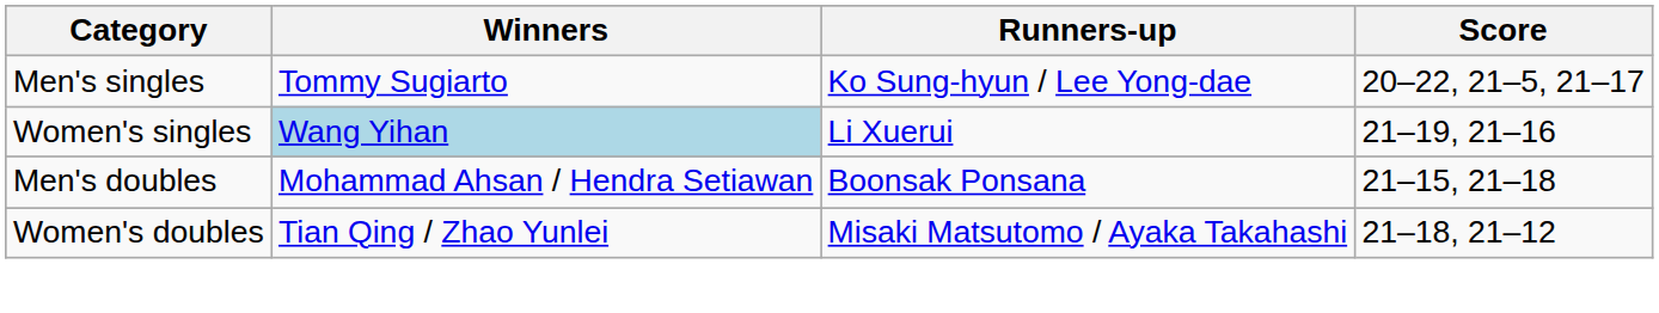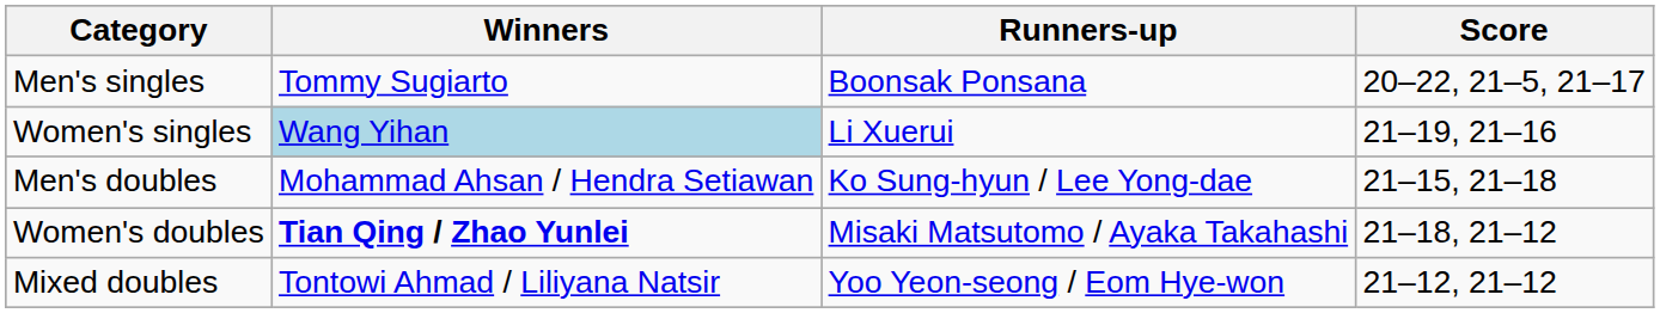 <table class=wikitable style="white-space:nowrap;">
 <tr>
 <th>Category</th>
 <th>Winners</th>
 <th>Runners-up</th>
 <th>Score</th>
 </tr>
 <tr>
 <td>Men's singles</td>
 <td> <a href='#'>Tommy Sugiarto</a></td>
-<td> <a href='#'>Ko Sung-hyun</a> / <a href='#'>Lee Yong-dae</a></td>
+<td> <a href='#'>Boonsak Ponsana</a></td>
 <td>20–22, 21–5, 21–17</td>
 </tr>
 <tr>
 <td>Women's singles</td>
 <td style="background: lightblue;"> <a href='#'>Wang Yihan</a></td>
 <td> <a href='#'>Li Xuerui</a></td>
 <td>21–19, 21–16</td>
 </tr>
 <tr>
 <td>Men's doubles</td>
 <td> <a href='#'>Mohammad Ahsan</a> / <a href='#'>Hendra Setiawan</a></td>
-<td> <a href='#'>Boonsak Ponsana</a></td>
+<td> <a href='#'>Ko Sung-hyun</a> / <a href='#'>Lee Yong-dae</a></td>
 <td>21–15, 21–18</td>
 </tr>
 <tr>
 <td>Women's doubles</td>
-<td> <a href='#'>Tian Qing</a> / <a href='#'>Zhao Yunlei</a></td>
+<td><strong> <a href='#'>Tian Qing</a> / <a href='#'>Zhao Yunlei</a></strong></td>
 <td> <a href='#'>Misaki Matsutomo</a> / <a href='#'>Ayaka Takahashi</a></td>
 <td>21–18, 21–12</td>
 </tr>
+<tr>
+<td>Mixed doubles</td>
+<td> <a href='#'>Tontowi Ahmad</a> / <a href='#'>Liliyana Natsir</a></td>
+<td> <a href='#'>Yoo Yeon-seong</a> / <a href='#'>Eom Hye-won</a></td>
+<td>21–12, 21–12</td>
+</tr>
 </table>
